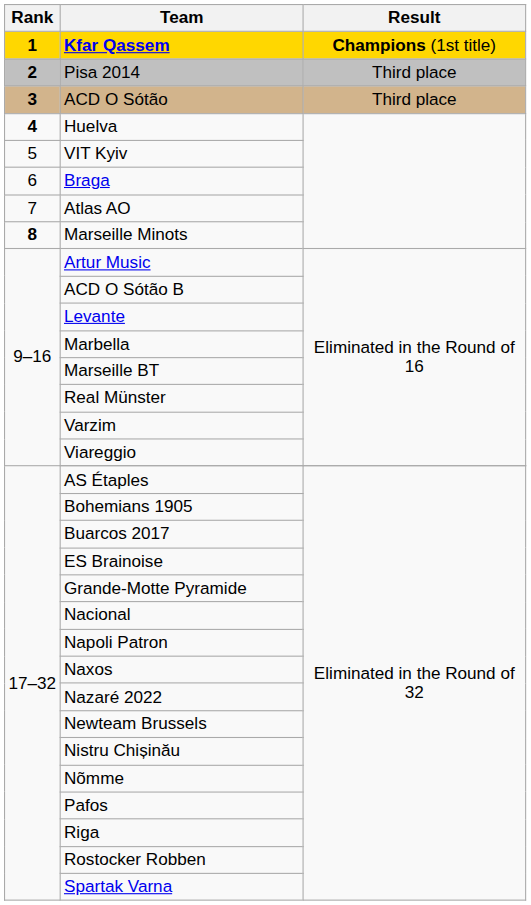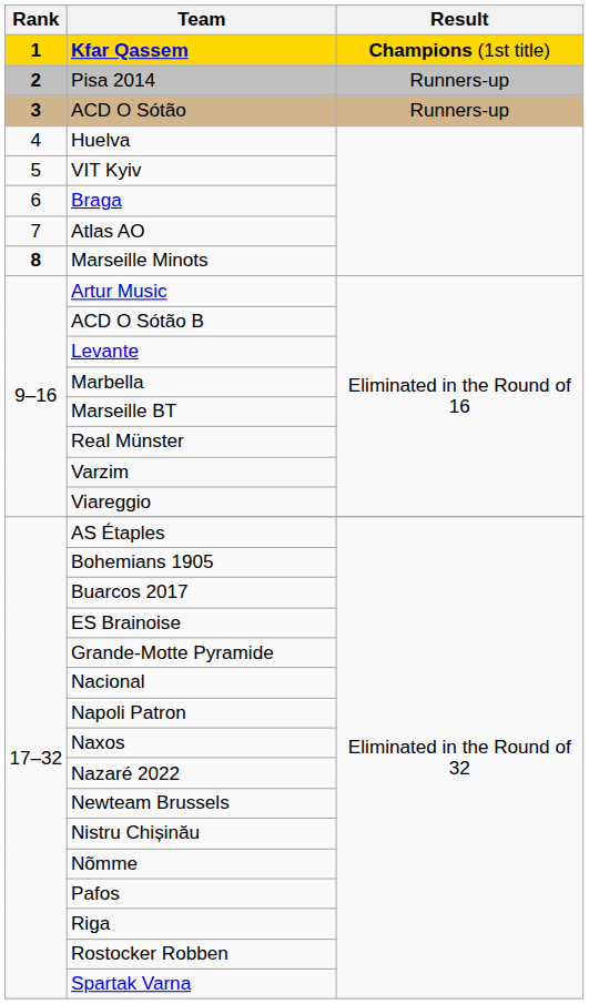 <table class="wikitable" style="text-align:center">
 <tr>
 <th>Rank</th>
 <th width=220>Team</th>
 <th width=200>Result</th>
 </tr>
 <tr bgcolor="gold">
 <td><strong>1</strong></td>
 <td align="left"> <strong><a href='#'>Kfar Qassem</a></strong></td>
 <td><strong>Champions</strong> (1st title)</td>
 </tr>
 <tr bgcolor="silver">
 <td><strong>2</strong></td>
 <td align="left"> Pisa 2014</td>
-<td>Third place</td>
+<td>Runners-up</td>
 </tr>
 <tr bgcolor="tan">
 <td><strong>3</strong></td>
 <td align="left"> ACD O Sótão</td>
-<td>Third place</td>
+<td>Runners-up</td>
 </tr>
 <tr>
-<td><strong>4</strong></td>
+<td>4</td>
 <td align="left"> Huelva</td>
 <td rowspan="5"></td>
 </tr>
 <tr>
 <td>5</td>
 <td align="left"> VIT Kyiv</td>
 </tr>
 <tr>
 <td>6</td>
 <td align="left"> <a href='#'>Braga</a></td>
 </tr>
 <tr>
 <td>7</td>
 <td align="left"> Atlas AO</td>
 </tr>
 <tr>
 <td><strong>8</strong></td>
 <td align="left"> Marseille Minots</td>
 </tr>
 <tr>
 <td rowspan=8>9–16</td>
 <td align="left"> <a href='#'>Artur Music</a></td>
 <td rowspan="8">Eliminated in the Round of 16</td>
 </tr>
 <tr>
 <td align="left"> ACD O Sótão B</td>
 </tr>
 <tr>
 <td align="left"> <a href='#'>Levante</a></td>
 </tr>
 <tr>
 <td align="left"> Marbella</td>
 </tr>
 <tr>
 <td align="left"> Marseille BT</td>
 </tr>
 <tr>
 <td align="left"> Real Münster</td>
 </tr>
 <tr>
 <td align="left"> Varzim</td>
 </tr>
 <tr>
 <td align="left"> Viareggio</td>
 </tr>
 <tr>
 <td rowspan=17>17–32</td>
 </tr>
 <tr>
 <td align="left"> AS Étaples</td>
 <td rowspan="16">Eliminated in the Round of 32</td>
 </tr>
 <tr>
 <td align="left"> Bohemians 1905</td>
 </tr>
 <tr>
 <td align="left"> Buarcos 2017</td>
 </tr>
 <tr>
 <td align="left"> ES Brainoise</td>
 </tr>
 <tr>
 <td align="left"> Grande-Motte Pyramide</td>
 </tr>
 <tr>
 <td align="left"> Nacional</td>
 </tr>
 <tr>
 <td align="left"> Napoli Patron</td>
 </tr>
 <tr>
 <td align="left"> Naxos</td>
 </tr>
 <tr>
 <td align="left"> Nazaré 2022</td>
 </tr>
 <tr>
 <td align="left"> Newteam Brussels</td>
 </tr>
 <tr>
 <td align="left"> Nistru Chișinău</td>
 </tr>
 <tr>
 <td align="left"> Nõmme</td>
 </tr>
 <tr>
 <td align="left"> Pafos</td>
 </tr>
 <tr>
 <td align="left"> Riga</td>
 </tr>
 <tr>
 <td align="left"> Rostocker Robben</td>
 </tr>
 <tr>
 <td align="left"> <a href='#'>Spartak Varna</a></td>
 </tr>
 </table>
